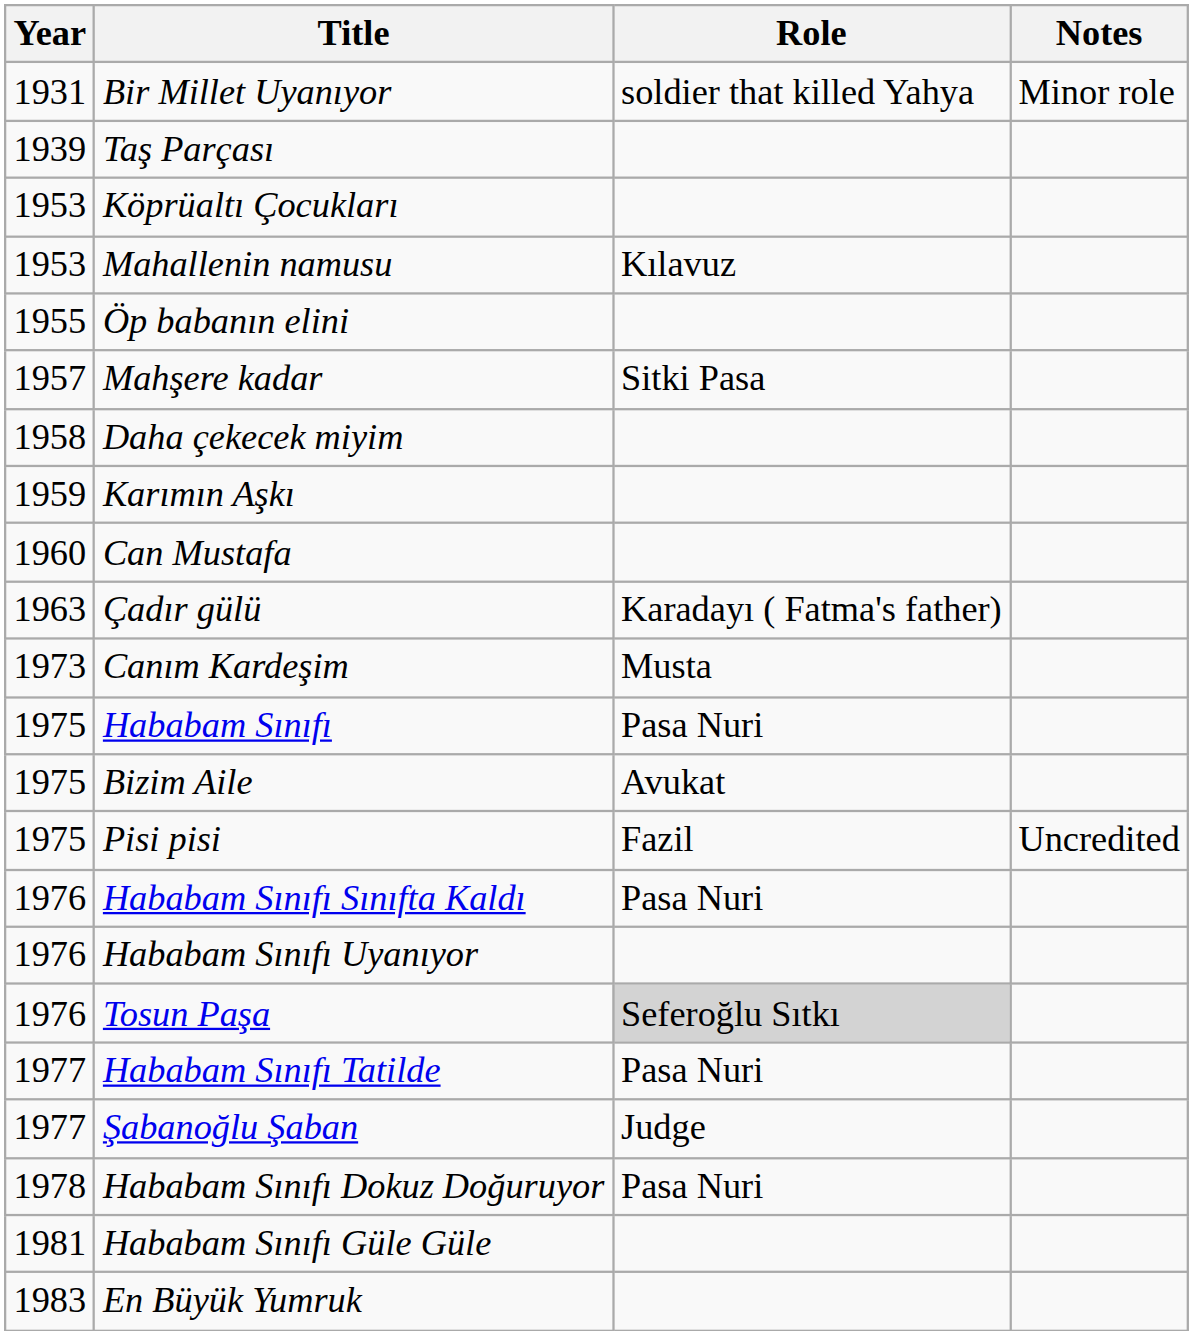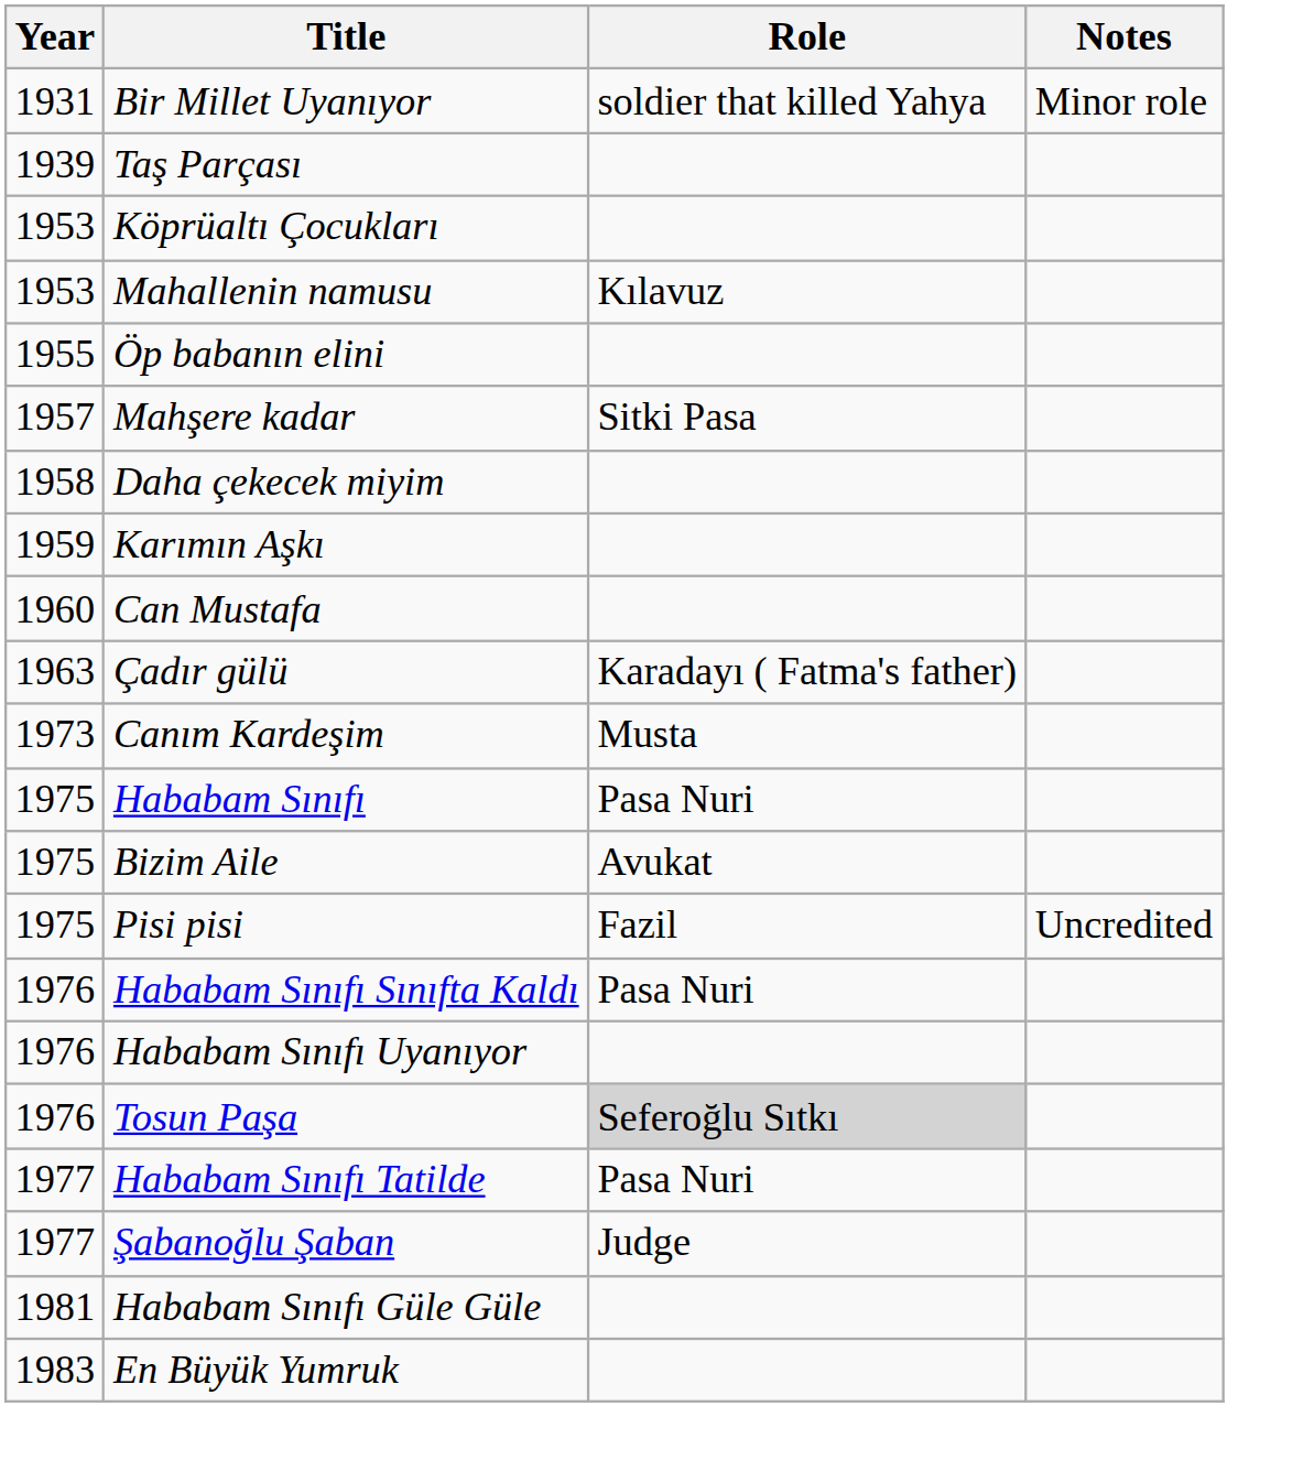 <table class="wikitable">
 <tr>
 <th>Year</th>
 <th>Title</th>
 <th>Role</th>
 <th>Notes</th>
 </tr>
 <tr>
 <td>1931</td>
 <td><em>Bir Millet Uyanıyor</em></td>
 <td>soldier that killed Yahya</td>
 <td>Minor role</td>
 </tr>
 <tr>
 <td>1939</td>
 <td><em>Taş Parçası</em></td>
 <td></td>
 <td></td>
 </tr>
 <tr>
 <td>1953</td>
 <td><em> Köprüaltı Çocukları</em></td>
 <td></td>
 <td></td>
 </tr>
 <tr>
 <td>1953</td>
 <td><em>Mahallenin namusu</em></td>
 <td>Kılavuz</td>
 <td></td>
 </tr>
 <tr>
 <td>1955</td>
 <td><em>Öp babanın elini</em></td>
 <td></td>
 <td></td>
 </tr>
 <tr>
 <td>1957</td>
 <td><em>Mahşere kadar</em></td>
 <td>Sitki Pasa</td>
 <td></td>
 </tr>
 <tr>
 <td>1958</td>
 <td><em>Daha çekecek miyim</em></td>
 <td></td>
 <td></td>
 </tr>
 <tr>
 <td>1959</td>
 <td><em>Karımın Aşkı</em></td>
 <td></td>
 <td></td>
 </tr>
 <tr>
 <td>1960</td>
 <td><em>Can Mustafa</em></td>
 <td></td>
 <td></td>
 </tr>
 <tr>
 <td>1963</td>
 <td><em>Çadır gülü</em></td>
 <td>Karadayı ( Fatma's father)</td>
 <td></td>
 </tr>
 <tr>
 <td>1973</td>
 <td><em>Canım Kardeşim</em></td>
 <td>Musta</td>
 <td></td>
 </tr>
 <tr>
 <td>1975</td>
 <td><em><a href='#'>Hababam Sınıfı</a></em></td>
 <td>Pasa Nuri</td>
 <td></td>
 </tr>
 <tr>
 <td>1975</td>
 <td><em>Bizim Aile</em></td>
 <td>Avukat</td>
 <td></td>
 </tr>
 <tr>
 <td>1975</td>
 <td><em>Pisi pisi</em></td>
 <td>Fazil</td>
 <td>Uncredited</td>
 </tr>
 <tr>
 <td>1976</td>
 <td><em><a href='#'>Hababam Sınıfı Sınıfta Kaldı</a></em></td>
 <td>Pasa Nuri</td>
 <td></td>
 </tr>
 <tr>
 <td>1976</td>
 <td><em>Hababam Sınıfı Uyanıyor</em></td>
 <td></td>
 <td></td>
 </tr>
 <tr>
 <td>1976</td>
 <td><em><a href='#'>Tosun Paşa</a></em></td>
 <td style="background: lightgrey;">Seferoğlu Sıtkı</td>
 <td></td>
 </tr>
 <tr>
 <td>1977</td>
 <td><em><a href='#'>Hababam Sınıfı Tatilde</a></em></td>
 <td>Pasa Nuri</td>
 <td></td>
 </tr>
 <tr>
 <td>1977</td>
 <td><em><a href='#'>Şabanoğlu Şaban</a></em></td>
 <td>Judge</td>
 <td></td>
 </tr>
 <tr>
-<td>1978</td>
-<td><em>Hababam Sınıfı Dokuz Doğuruyor</em></td>
-<td>Pasa Nuri</td>
-<td></td>
-</tr>
-<tr>
 <td>1981</td>
 <td><em>Hababam Sınıfı Güle Güle</em></td>
 <td></td>
 <td></td>
 </tr>
 <tr>
 <td>1983</td>
 <td><em>En Büyük Yumruk</em></td>
 <td></td>
 <td></td>
 </tr>
 </table>
